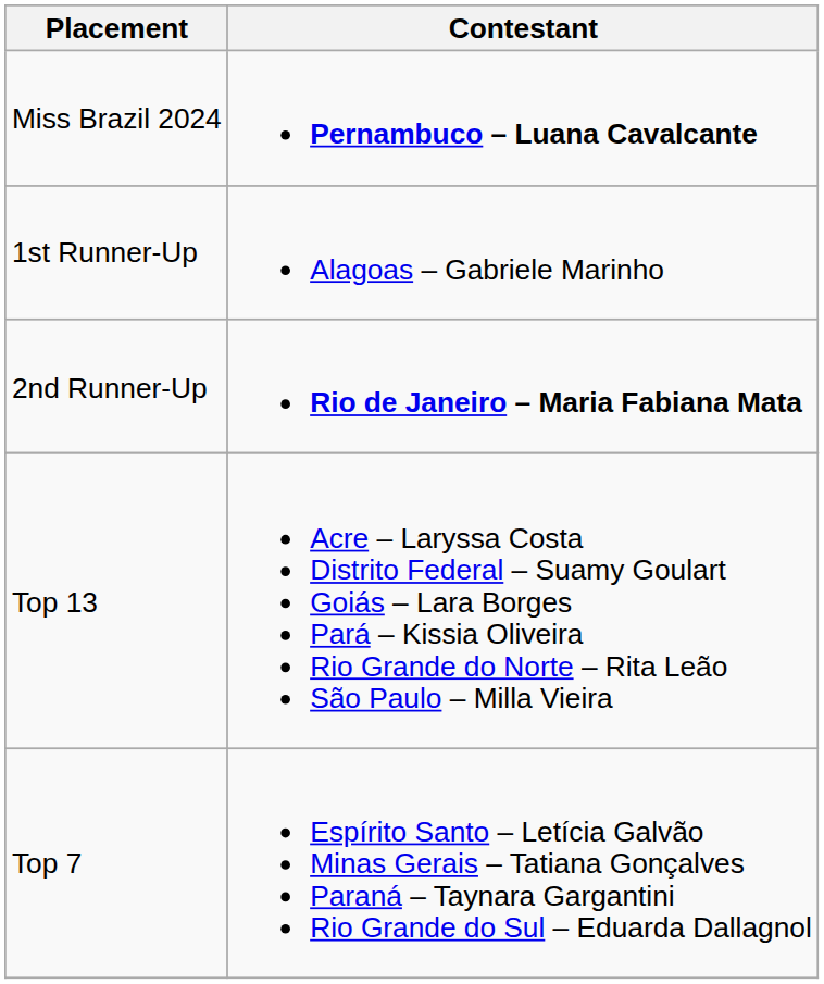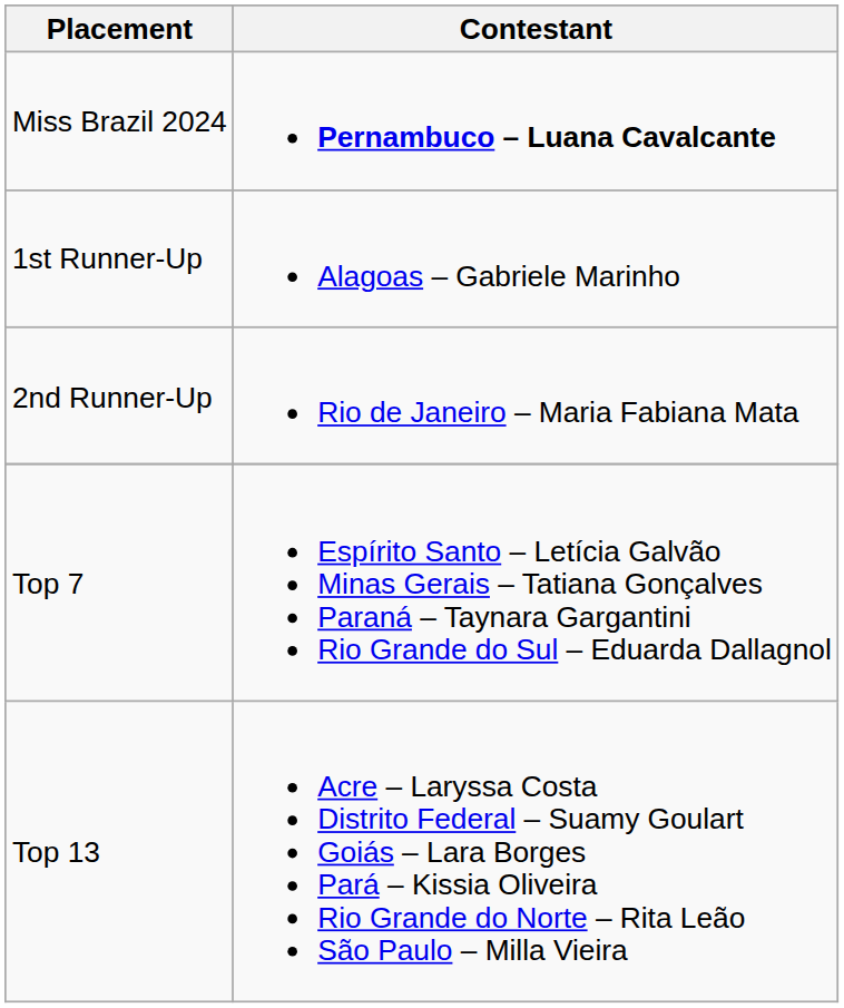 <table class="wikitable sortable" style="font-size: 95%;">
 <tr>
 <th>Placement</th>
 <th>Contestant</th>
 </tr>
 <tr>
 <td>Miss Brazil 2024</td>
 <td><strong><br><ul><li><a href='#'>Pernambuco</a> – Luana Cavalcante</li></ul></strong></td>
 </tr>
 <tr>
 <td>1st Runner-Up</td>
 <td><br><ul><li><a href='#'>Alagoas</a> – Gabriele Marinho</li></ul></td>
 </tr>
 <tr>
 <td>2nd Runner-Up</td>
-<td><strong><br><ul><li><a href='#'>Rio de Janeiro</a> – Maria Fabiana Mata</li></ul></strong></td>
+<td><br><ul><li><a href='#'>Rio de Janeiro</a> – Maria Fabiana Mata</li></ul></td>
 </tr>
 <tr>
+</tr>
+<tr>
+<td>Top 7</td>
+<td><br><ul><li><a href='#'>Espírito Santo</a> – Letícia Galvão</li><li><a href='#'>Minas Gerais</a> – Tatiana Gonçalves</li><li><a href='#'>Paraná</a> – Taynara Gargantini</li><li><a href='#'>Rio Grande do Sul</a> – Eduarda Dallagnol</li></ul></td>
 </tr>
 <tr>
 <td>Top 13 </td>
 <td><br><ul><li><a href='#'>Acre</a> – Laryssa Costa</li><li><a href='#'>Distrito Federal</a> – Suamy Goulart</li><li><a href='#'>Goiás</a> – Lara Borges</li><li><a href='#'>Pará</a> – Kissia Oliveira</li><li><a href='#'>Rio Grande do Norte</a> – Rita Leão</li><li><a href='#'>São Paulo</a> – Milla Vieira</li></ul></td>
 </tr>
-<tr>
-<td>Top 7</td>
-<td><br><ul><li><a href='#'>Espírito Santo</a> – Letícia Galvão</li><li><a href='#'>Minas Gerais</a> – Tatiana Gonçalves</li><li><a href='#'>Paraná</a> – Taynara Gargantini</li><li><a href='#'>Rio Grande do Sul</a> – Eduarda Dallagnol</li></ul></td>
-</tr>
 </table>
